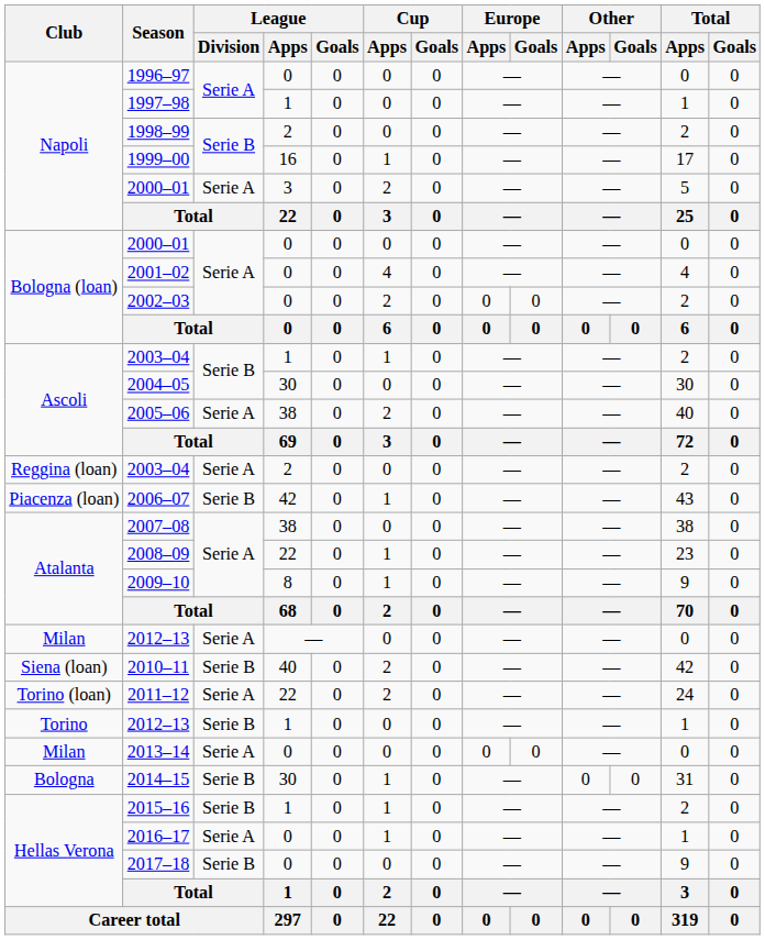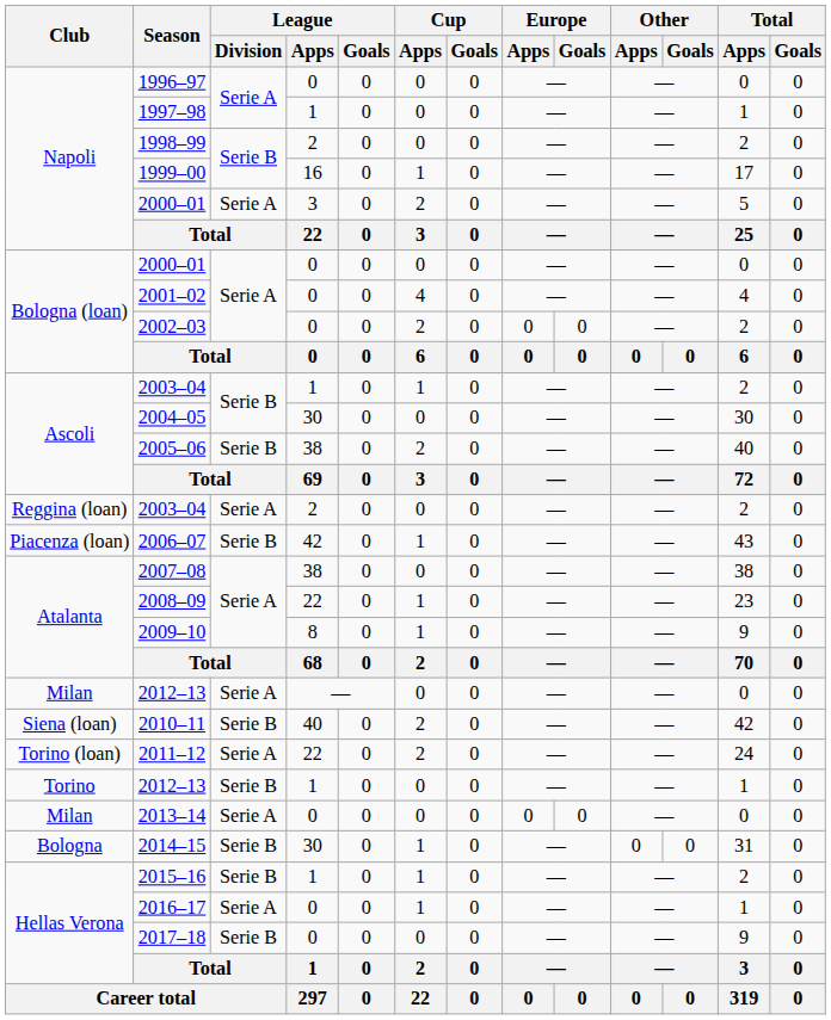 <table class="wikitable" style="text-align:center;">
 <tr>
 <th rowspan="2">Club</th>
 <th rowspan="2">Season</th>
 <th colspan="3">League</th>
 <th colspan="2">Cup</th>
 <th colspan="2">Europe</th>
 <th colspan="2">Other</th>
 <th colspan="2">Total</th>
 </tr>
 <tr>
 <th>Division</th>
 <th>Apps</th>
 <th>Goals</th>
 <th>Apps</th>
 <th>Goals</th>
 <th>Apps</th>
 <th>Goals</th>
 <th>Apps</th>
 <th>Goals</th>
 <th>Apps</th>
 <th>Goals</th>
 </tr>
 <tr>
 <td rowspan="6"><a href='#'>Napoli</a></td>
 <td><a href='#'>1996–97</a></td>
 <td rowspan="2"><a href='#'>Serie A</a></td>
 <td>0</td>
 <td>0</td>
 <td>0</td>
 <td>0</td>
 <td colspan="2">—</td>
 <td colspan="2">—</td>
 <td>0</td>
 <td>0</td>
 </tr>
 <tr>
 <td><a href='#'>1997–98</a></td>
 <td>1</td>
 <td>0</td>
 <td>0</td>
 <td>0</td>
 <td colspan="2">—</td>
 <td colspan="2">—</td>
 <td>1</td>
 <td>0</td>
 </tr>
 <tr>
 <td><a href='#'>1998–99</a></td>
 <td rowspan="2"><a href='#'>Serie B</a></td>
 <td>2</td>
 <td>0</td>
 <td>0</td>
 <td>0</td>
 <td colspan="2">—</td>
 <td colspan="2">—</td>
 <td>2</td>
 <td>0</td>
 </tr>
 <tr>
 <td><a href='#'>1999–00</a></td>
 <td>16</td>
 <td>0</td>
 <td>1</td>
 <td>0</td>
 <td colspan="2">—</td>
 <td colspan="2">—</td>
 <td>17</td>
 <td>0</td>
 </tr>
 <tr>
 <td><a href='#'>2000–01</a></td>
 <td>Serie A</td>
 <td>3</td>
 <td>0</td>
 <td>2</td>
 <td>0</td>
 <td colspan="2">—</td>
 <td colspan="2">—</td>
 <td>5</td>
 <td>0</td>
 </tr>
 <tr>
 <th colspan="2">Total</th>
 <th>22</th>
 <th>0</th>
 <th>3</th>
 <th>0</th>
 <th colspan="2">—</th>
 <th colspan="2">—</th>
 <th>25</th>
 <th>0</th>
 </tr>
 <tr>
 <td rowspan="4"><a href='#'>Bologna</a> (<a href='#'>loan</a>)</td>
 <td><a href='#'>2000–01</a></td>
 <td rowspan="3">Serie A</td>
 <td>0</td>
 <td>0</td>
 <td>0</td>
 <td>0</td>
 <td colspan="2">—</td>
 <td colspan="2">—</td>
 <td>0</td>
 <td>0</td>
 </tr>
 <tr>
 <td><a href='#'>2001–02</a></td>
 <td>0</td>
 <td>0</td>
 <td>4</td>
 <td>0</td>
 <td colspan="2">—</td>
 <td colspan="2">—</td>
 <td>4</td>
 <td>0</td>
 </tr>
 <tr>
 <td><a href='#'>2002–03</a></td>
 <td>0</td>
 <td>0</td>
 <td>2</td>
 <td>0</td>
 <td>0</td>
 <td>0</td>
 <td colspan="2">—</td>
 <td>2</td>
 <td>0</td>
 </tr>
 <tr>
 <th colspan="2">Total</th>
 <th>0</th>
 <th>0</th>
 <th>6</th>
 <th>0</th>
 <th>0</th>
 <th>0</th>
 <th>0</th>
 <th>0</th>
 <th>6</th>
 <th>0</th>
 </tr>
 <tr>
 <td rowspan="4"><a href='#'>Ascoli</a></td>
 <td><a href='#'>2003–04</a></td>
 <td rowspan="2">Serie B</td>
 <td>1</td>
 <td>0</td>
 <td>1</td>
 <td>0</td>
 <td colspan="2">—</td>
 <td colspan="2">—</td>
 <td>2</td>
 <td>0</td>
 </tr>
 <tr>
 <td><a href='#'>2004–05</a></td>
 <td>30</td>
 <td>0</td>
 <td>0</td>
 <td>0</td>
 <td colspan="2">—</td>
 <td colspan="2">—</td>
 <td>30</td>
 <td>0</td>
 </tr>
 <tr>
 <td><a href='#'>2005–06</a></td>
-<td>Serie A</td>
+<td>Serie B</td>
 <td>38</td>
 <td>0</td>
 <td>2</td>
 <td>0</td>
 <td colspan="2">—</td>
 <td colspan="2">—</td>
 <td>40</td>
 <td>0</td>
 </tr>
 <tr>
 <th colspan="2">Total</th>
 <th>69</th>
 <th>0</th>
 <th>3</th>
 <th>0</th>
 <th colspan="2">—</th>
 <th colspan="2">—</th>
 <th>72</th>
 <th>0</th>
 </tr>
 <tr>
 <td><a href='#'>Reggina</a> (loan)</td>
 <td><a href='#'>2003–04</a></td>
 <td>Serie A</td>
 <td>2</td>
 <td>0</td>
 <td>0</td>
 <td>0</td>
 <td colspan="2">—</td>
 <td colspan="2">—</td>
 <td>2</td>
 <td>0</td>
 </tr>
 <tr>
 <td><a href='#'>Piacenza</a> (loan)</td>
 <td><a href='#'>2006–07</a></td>
 <td>Serie B</td>
 <td>42</td>
 <td>0</td>
 <td>1</td>
 <td>0</td>
 <td colspan="2">—</td>
 <td colspan="2">—</td>
 <td>43</td>
 <td>0</td>
 </tr>
 <tr>
 <td rowspan="4"><a href='#'>Atalanta</a></td>
 <td><a href='#'>2007–08</a></td>
 <td rowspan="3">Serie A</td>
 <td>38</td>
 <td>0</td>
 <td>0</td>
 <td>0</td>
 <td colspan="2">—</td>
 <td colspan="2">—</td>
 <td>38</td>
 <td>0</td>
 </tr>
 <tr>
 <td><a href='#'>2008–09</a></td>
 <td>22</td>
 <td>0</td>
 <td>1</td>
 <td>0</td>
 <td colspan="2">—</td>
 <td colspan="2">—</td>
 <td>23</td>
 <td>0</td>
 </tr>
 <tr>
 <td><a href='#'>2009–10</a></td>
 <td>8</td>
 <td>0</td>
 <td>1</td>
 <td>0</td>
 <td colspan="2">—</td>
 <td colspan="2">—</td>
 <td>9</td>
 <td>0</td>
 </tr>
 <tr>
 <th colspan="2">Total</th>
 <th>68</th>
 <th>0</th>
 <th>2</th>
 <th>0</th>
 <th colspan="2">—</th>
 <th colspan="2">—</th>
 <th>70</th>
 <th>0</th>
 </tr>
 <tr>
 <td><a href='#'>Milan</a></td>
 <td><a href='#'>2012–13</a></td>
 <td>Serie A</td>
 <td colspan="2">—</td>
 <td>0</td>
 <td>0</td>
 <td colspan="2">—</td>
 <td colspan="2">—</td>
 <td>0</td>
 <td>0</td>
 </tr>
 <tr>
 <td><a href='#'>Siena</a> (loan)</td>
 <td><a href='#'>2010–11</a></td>
 <td>Serie B</td>
 <td>40</td>
 <td>0</td>
 <td>2</td>
 <td>0</td>
 <td colspan="2">—</td>
 <td colspan="2">—</td>
 <td>42</td>
 <td>0</td>
 </tr>
 <tr>
 <td><a href='#'>Torino</a> (loan)</td>
 <td><a href='#'>2011–12</a></td>
 <td>Serie A</td>
 <td>22</td>
 <td>0</td>
 <td>2</td>
 <td>0</td>
 <td colspan="2">—</td>
 <td colspan="2">—</td>
 <td>24</td>
 <td>0</td>
 </tr>
 <tr>
 <td><a href='#'>Torino</a></td>
 <td><a href='#'>2012–13</a></td>
 <td>Serie B</td>
 <td>1</td>
 <td>0</td>
 <td>0</td>
 <td>0</td>
 <td colspan="2">—</td>
 <td colspan="2">—</td>
 <td>1</td>
 <td>0</td>
 </tr>
 <tr>
 <td><a href='#'>Milan</a></td>
 <td><a href='#'>2013–14</a></td>
 <td>Serie A</td>
 <td>0</td>
 <td>0</td>
 <td>0</td>
 <td>0</td>
 <td>0</td>
 <td>0</td>
 <td colspan="2">—</td>
 <td>0</td>
 <td>0</td>
 </tr>
 <tr>
 <td><a href='#'>Bologna</a></td>
 <td><a href='#'>2014–15</a></td>
 <td>Serie B</td>
 <td>30</td>
 <td>0</td>
 <td>1</td>
 <td>0</td>
 <td colspan="2">—</td>
 <td>0</td>
 <td>0</td>
 <td>31</td>
 <td>0</td>
 </tr>
 <tr>
 <td rowspan="4"><a href='#'>Hellas Verona</a></td>
 <td><a href='#'>2015–16</a></td>
 <td>Serie B</td>
 <td>1</td>
 <td>0</td>
 <td>1</td>
 <td>0</td>
 <td colspan="2">—</td>
 <td colspan="2">—</td>
 <td>2</td>
 <td>0</td>
 </tr>
 <tr>
 <td><a href='#'>2016–17</a></td>
 <td>Serie A</td>
 <td>0</td>
 <td>0</td>
 <td>1</td>
 <td>0</td>
 <td colspan="2">—</td>
 <td colspan="2">—</td>
 <td>1</td>
 <td>0</td>
 </tr>
 <tr>
 <td><a href='#'>2017–18</a></td>
 <td>Serie B</td>
 <td>0</td>
 <td>0</td>
 <td>0</td>
 <td>0</td>
 <td colspan="2">—</td>
 <td colspan="2">—</td>
 <td>9</td>
 <td>0</td>
 </tr>
 <tr>
 <th colspan="2">Total</th>
 <th>1</th>
 <th>0</th>
 <th>2</th>
 <th>0</th>
 <th colspan="2">—</th>
 <th colspan="2">—</th>
 <th>3</th>
 <th>0</th>
 </tr>
 <tr>
 <th colspan="3">Career total</th>
 <th>297</th>
 <th>0</th>
 <th>22</th>
 <th>0</th>
 <th>0</th>
 <th>0</th>
 <th>0</th>
 <th>0</th>
 <th>319</th>
 <th>0</th>
 </tr>
 </table>
